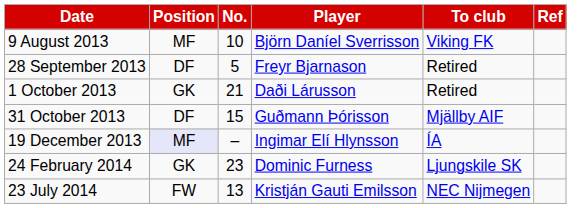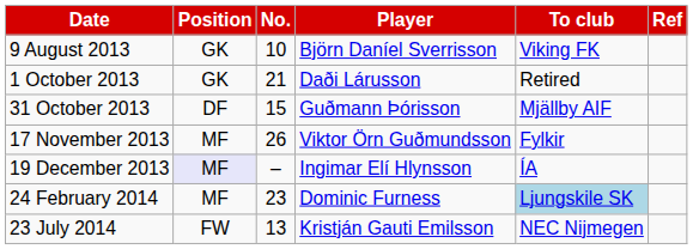 <table class="wikitable sortable">
 <tr>
 <th style="background:#d50000; color:white;"><strong>Date</strong></th>
 <th style="background:#d50000; color:white;"><strong>Position</strong></th>
 <th style="background:#d50000; color:white;"><strong>No.</strong></th>
 <th style="background:#d50000; color:white;"><strong>Player</strong></th>
 <th style="background:#d50000; color:white;"><strong>To club</strong></th>
 <th style="background:#d50000; color:white;"><strong>Ref</strong></th>
 </tr>
 <tr>
 <td>9 August 2013</td>
-<td style="text-align:center;">MF</td>
+<td style="text-align:center;">GK</td>
 <td style="text-align:center;">10</td>
 <td style="text-align:left;"> <a href='#'>Björn Daníel Sverrisson</a></td>
 <td style="text-align:left;"> <a href='#'>Viking FK</a></td>
-<td></td>
-</tr>
-<tr>
-<td>28 September 2013</td>
-<td style="text-align:center;">DF</td>
-<td style="text-align:center;">5</td>
-<td style="text-align:left;"> <a href='#'>Freyr Bjarnason</a></td>
-<td style="text-align:left;">Retired</td>
 <td></td>
 </tr>
 <tr>
 <td>1 October 2013</td>
 <td style="text-align:center;">GK</td>
 <td style="text-align:center;">21</td>
 <td style="text-align:left;"> <a href='#'>Daði Lárusson</a></td>
 <td style="text-align:left;">Retired</td>
 <td></td>
 </tr>
 <tr>
 <td>31 October 2013</td>
 <td style="text-align:center;">DF</td>
 <td style="text-align:center;">15</td>
 <td style="text-align:left;"> <a href='#'>Guðmann Þórisson</a></td>
 <td style="text-align:left;"> <a href='#'>Mjällby AIF</a></td>
 <td></td>
 </tr>
 <tr>
+<td>17 November 2013</td>
+<td style="text-align:center;">MF</td>
+<td style="text-align:center;">26</td>
+<td style="text-align:left;"> <a href='#'>Viktor Örn Guðmundsson</a></td>
+<td style="text-align:left;"> <a href='#'>Fylkir</a></td>
+<td></td>
+</tr>
+<tr>
 <td>19 December 2013</td>
 <td style="background: lavender; text-align:center;">MF</td>
 <td style="text-align:center;">–</td>
 <td style="text-align:left;"> <a href='#'>Ingimar Elí Hlynsson</a></td>
 <td style="text-align:left;"> <a href='#'>ÍA</a></td>
 <td></td>
 </tr>
 <tr>
 <td>24 February 2014</td>
-<td style="text-align:center;">GK</td>
+<td style="text-align:center;">MF</td>
 <td style="text-align:center;">23</td>
 <td style="text-align:left;"> <a href='#'>Dominic Furness</a></td>
-<td style="text-align:left;"> <a href='#'>Ljungskile SK</a></td>
+<td style="background: lightblue; text-align:left;"> <a href='#'>Ljungskile SK</a></td>
 <td></td>
 </tr>
 <tr>
 <td>23 July 2014</td>
 <td style="text-align:center;">FW</td>
 <td style="text-align:center;">13</td>
 <td style="text-align:left;"> <a href='#'>Kristján Gauti Emilsson</a></td>
 <td style="text-align:left;"> <a href='#'>NEC Nijmegen</a></td>
 <td></td>
 </tr>
 </table>
